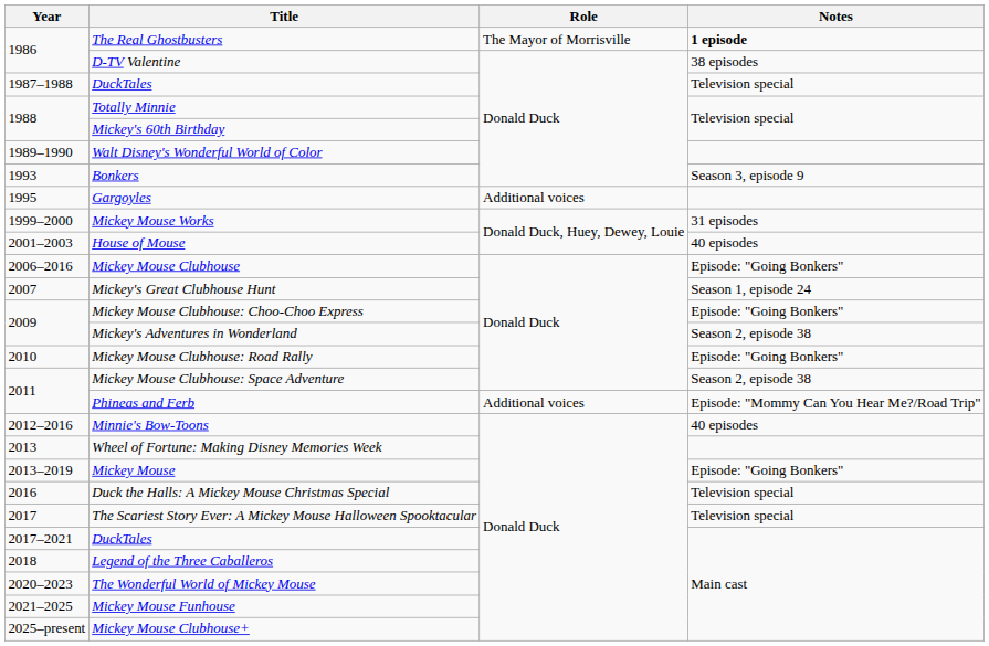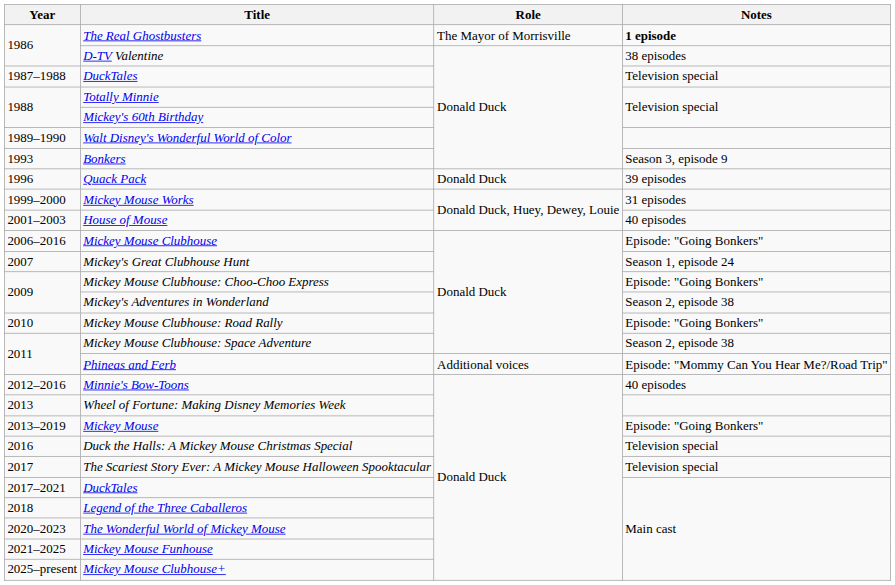 <table class = "wikitable sortable">
 <tr>
 <th>Year</th>
 <th>Title</th>
 <th>Role</th>
 <th class = "unsortable">Notes</th>
 </tr>
 <tr>
 <td rowspan="2">1986</td>
 <td><em><a href='#'>The Real Ghostbusters</a></em></td>
 <td>The Mayor of Morrisville</td>
 <td><strong>1 episode</strong></td>
 </tr>
 <tr>
 <td><em><a href='#'>D-TV</a> Valentine</em></td>
 <td rowspan="6">Donald Duck</td>
 <td>38 episodes</td>
 </tr>
 <tr>
 <td>1987–1988</td>
 <td><em><a href='#'>DuckTales</a></em></td>
 <td>Television special</td>
 </tr>
 <tr>
 <td rowspan="2">1988</td>
 <td><em><a href='#'>Totally Minnie</a></em></td>
 <td rowspan="2">Television special</td>
 </tr>
 <tr>
 <td><em><a href='#'>Mickey's 60th Birthday</a></em></td>
 </tr>
 <tr>
 <td>1989–1990</td>
 <td><em><a href='#'>Walt Disney's Wonderful World of Color</a></em></td>
 <td></td>
 </tr>
 <tr>
 <td>1993</td>
 <td><em><a href='#'>Bonkers</a></em></td>
 <td>Season 3, episode 9</td>
 </tr>
 <tr>
-<td>1995</td>
-<td><em><a href='#'>Gargoyles</a></em></td>
-<td>Additional voices</td>
-<td></td>
+<td>1996</td>
+<td><em><a href='#'>Quack Pack</a></em></td>
+<td>Donald Duck</td>
+<td>39 episodes</td>
 </tr>
 <tr>
 <td>1999–2000</td>
 <td><em><a href='#'>Mickey Mouse Works</a></em></td>
 <td rowspan="2">Donald Duck, Huey, Dewey, Louie</td>
 <td>31 episodes</td>
 </tr>
 <tr>
 <td>2001–2003</td>
 <td><em><a href='#'>House of Mouse</a></em></td>
 <td>40 episodes</td>
 </tr>
 <tr>
 <td>2006–2016</td>
 <td><em><a href='#'>Mickey Mouse Clubhouse</a></em></td>
 <td rowspan="6">Donald Duck</td>
 <td>Episode: "Going Bonkers"</td>
 </tr>
 <tr>
 <td>2007</td>
 <td><em>Mickey's Great Clubhouse Hunt</em></td>
 <td>Season 1, episode 24</td>
 </tr>
 <tr>
 <td rowspan="2">2009</td>
 <td><em>Mickey Mouse Clubhouse: Choo-Choo Express</em></td>
 <td>Episode: "Going Bonkers"</td>
 </tr>
 <tr>
 <td><em>Mickey's Adventures in Wonderland</em></td>
 <td>Season 2, episode 38</td>
 </tr>
 <tr>
 <td>2010</td>
 <td><em>Mickey Mouse Clubhouse: Road Rally</em></td>
 <td>Episode: "Going Bonkers"</td>
 </tr>
 <tr>
 <td rowspan="2">2011</td>
 <td><em>Mickey Mouse Clubhouse: Space Adventure</em></td>
 <td>Season 2, episode 38</td>
 </tr>
 <tr>
 <td><em><a href='#'>Phineas and Ferb</a></em></td>
 <td>Additional voices</td>
 <td>Episode: "Mommy Can You Hear Me?/Road Trip"</td>
 </tr>
 <tr>
 <td>2012–2016</td>
 <td><em><a href='#'>Minnie's Bow-Toons</a></em></td>
 <td rowspan="10">Donald Duck</td>
 <td>40 episodes</td>
 </tr>
 <tr>
 <td>2013</td>
 <td><em>Wheel of Fortune: Making Disney Memories Week</em></td>
 <td></td>
 </tr>
 <tr>
 <td>2013–2019</td>
 <td><em><a href='#'>Mickey Mouse</a></em></td>
 <td>Episode: "Going Bonkers"</td>
 </tr>
 <tr>
 <td>2016</td>
 <td><em>Duck the Halls: A Mickey Mouse Christmas Special</em></td>
 <td>Television special</td>
 </tr>
 <tr>
 <td>2017</td>
 <td><em>The Scariest Story Ever: A Mickey Mouse Halloween Spooktacular</em></td>
 <td>Television special</td>
 </tr>
 <tr>
 <td>2017–2021</td>
 <td><em><a href='#'>DuckTales</a></em></td>
 <td rowspan="5">Main cast</td>
 </tr>
 <tr>
 <td>2018</td>
 <td><em><a href='#'>Legend of the Three Caballeros</a></em></td>
 </tr>
 <tr>
 <td>2020–2023</td>
 <td><em><a href='#'>The Wonderful World of Mickey Mouse</a></em></td>
 </tr>
 <tr>
 <td>2021–2025</td>
 <td><em><a href='#'>Mickey Mouse Funhouse</a></em></td>
 </tr>
 <tr>
 <td>2025–present</td>
 <td><em><a href='#'>Mickey Mouse Clubhouse+</a></em></td>
 </tr>
 </table>
